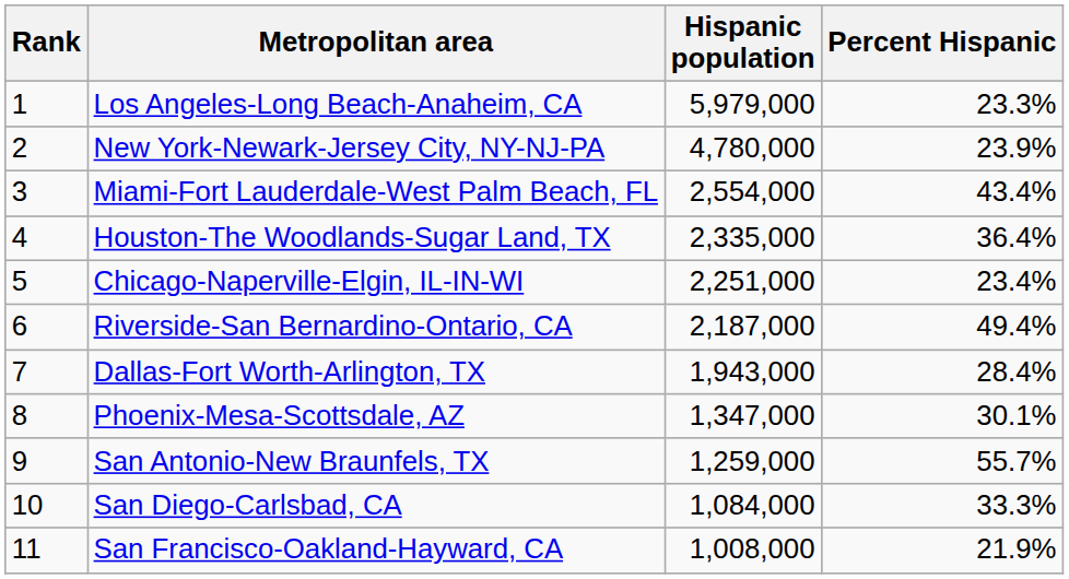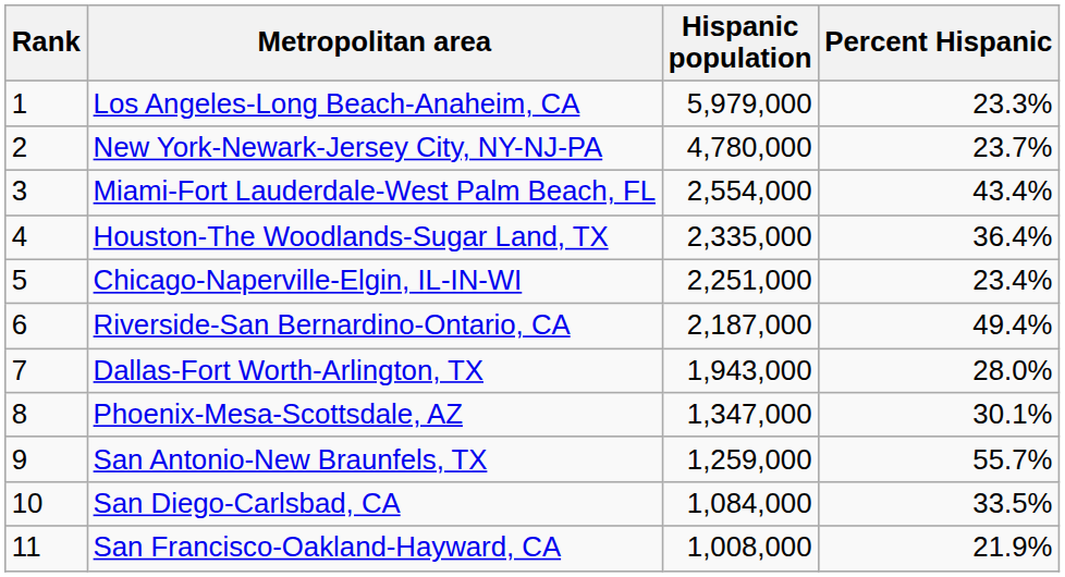 <table class="wikitable sortable mw-collapsible mw-collapsed">
 <tr>
 <th>Rank</th>
 <th>Metropolitan area</th>
 <th>Hispanic <br> population</th>
 <th>Percent Hispanic</th>
 </tr>
 <tr>
 <td>1</td>
 <td><a href='#'>Los Angeles-Long Beach-Anaheim, CA</a></td>
 <td style="text-align:right;">5,979,000</td>
 <td style="text-align:right;">23.3%</td>
 </tr>
 <tr>
 <td>2</td>
 <td><a href='#'>New York-Newark-Jersey City, NY-NJ-PA</a></td>
 <td style="text-align:right;">4,780,000</td>
-<td style="text-align:right;">23.9%</td>
+<td style="text-align:right;">23.7%</td>
 </tr>
 <tr>
 <td>3</td>
 <td><a href='#'>Miami-Fort Lauderdale-West Palm Beach, FL</a></td>
 <td style="text-align:right;">2,554,000</td>
 <td style="text-align:right;">43.4%</td>
 </tr>
 <tr>
 <td>4</td>
 <td><a href='#'>Houston-The Woodlands-Sugar Land, TX</a></td>
 <td style="text-align:right;">2,335,000</td>
 <td style="text-align:right;">36.4%</td>
 </tr>
 <tr>
 <td>5</td>
 <td><a href='#'>Chicago-Naperville-Elgin, IL-IN-WI</a></td>
 <td style="text-align:right;">2,251,000</td>
 <td style="text-align:right;">23.4%</td>
 </tr>
 <tr>
 <td>6</td>
 <td><a href='#'>Riverside-San Bernardino-Ontario, CA</a></td>
 <td style="text-align:right;">2,187,000</td>
 <td style="text-align:right;">49.4%</td>
 </tr>
 <tr>
 <td>7</td>
 <td><a href='#'>Dallas-Fort Worth-Arlington, TX</a></td>
 <td style="text-align:right;">1,943,000</td>
-<td style="text-align:right;">28.4%</td>
+<td style="text-align:right;">28.0%</td>
 </tr>
 <tr>
 <td>8</td>
 <td><a href='#'>Phoenix-Mesa-Scottsdale, AZ</a></td>
 <td style="text-align:right;">1,347,000</td>
 <td style="text-align:right;">30.1%</td>
 </tr>
 <tr>
 <td>9</td>
 <td><a href='#'>San Antonio-New Braunfels, TX</a></td>
 <td style="text-align:right;">1,259,000</td>
 <td style="text-align:right;">55.7%</td>
 </tr>
 <tr>
 <td>10</td>
 <td><a href='#'>San Diego-Carlsbad, CA</a></td>
 <td style="text-align:right;">1,084,000</td>
-<td style="text-align:right;">33.3%</td>
+<td style="text-align:right;">33.5%</td>
 </tr>
 <tr>
 <td>11</td>
 <td><a href='#'>San Francisco-Oakland-Hayward, CA</a></td>
 <td style="text-align:right;">1,008,000</td>
 <td style="text-align:right;">21.9%</td>
 </tr>
 </table>
